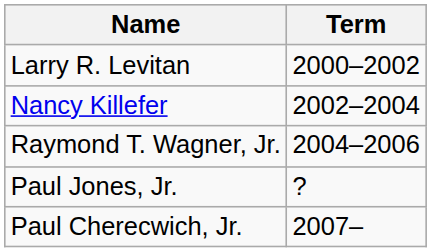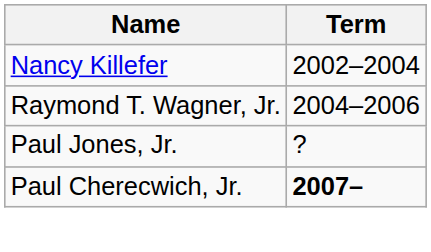 <table class="wikitable">
 <tr>
 <th>Name</th>
 <th>Term</th>
-</tr>
-<tr>
-<td>Larry R. Levitan</td>
-<td>2000–2002</td>
 </tr>
 <tr>
 <td><a href='#'>Nancy Killefer</a></td>
 <td>2002–2004</td>
 </tr>
 <tr>
 <td>Raymond T. Wagner, Jr.</td>
 <td>2004–2006</td>
 </tr>
 <tr>
 <td>Paul Jones, Jr.</td>
 <td>?</td>
 </tr>
 <tr>
 <td>Paul Cherecwich, Jr.</td>
-<td>2007–</td>
+<td><strong>2007–</strong></td>
 </tr>
 </table>
